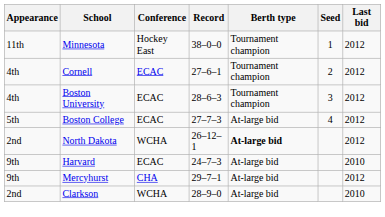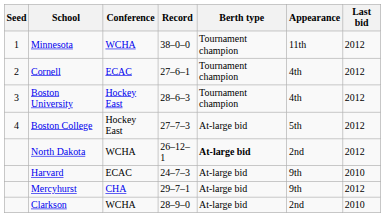 <table class="wikitable">
 <tr>
-<th>Appearance</th>
+<th>Seed</th>
 <th>School</th>
 <th>Conference</th>
 <th>Record</th>
 <th>Berth type</th>
-<th>Seed</th>
+<th>Appearance</th>
 <th>Last bid</th>
 </tr>
 <tr>
-<td>11th</td>
+<td align=center>1</td>
 <td><a href='#'>Minnesota</a></td>
-<td>Hockey East</td>
+<td><a href='#'>WCHA</a></td>
 <td>38–0–0</td>
 <td>Tournament champion</td>
-<td align=center>1</td>
+<td>11th</td>
 <td>2012</td>
 </tr>
 <tr>
-<td>4th</td>
+<td align=center>2</td>
 <td><a href='#'>Cornell</a></td>
 <td><a href='#'>ECAC</a></td>
 <td>27–6–1</td>
 <td>Tournament champion</td>
-<td align=center>2</td>
+<td>4th</td>
 <td>2012</td>
 </tr>
 <tr>
-<td>4th</td>
+<td align=center>3</td>
 <td><a href='#'>Boston University</a></td>
-<td>ECAC</td>
+<td><a href='#'>Hockey East</a></td>
 <td>28–6–3</td>
 <td>Tournament champion</td>
-<td align=center>3</td>
+<td>4th</td>
 <td>2012</td>
 </tr>
 <tr>
-<td>5th</td>
+<td align=center>4</td>
 <td><a href='#'>Boston College</a></td>
-<td>ECAC</td>
+<td>Hockey East</td>
 <td>27–7–3</td>
 <td>At-large bid</td>
-<td align=center>4</td>
+<td>5th</td>
 <td>2012</td>
 </tr>
 <tr>
-<td>2nd</td>
+<td></td>
 <td><a href='#'>North Dakota</a></td>
 <td>WCHA</td>
 <td>26–12–1</td>
 <td><strong>At-large bid</strong></td>
-<td></td>
+<td>2nd</td>
 <td>2012</td>
 </tr>
 <tr>
-<td>9th</td>
+<td></td>
 <td><a href='#'>Harvard</a></td>
 <td>ECAC</td>
 <td>24–7–3</td>
 <td>At-large bid</td>
-<td></td>
+<td>9th</td>
 <td>2010</td>
 </tr>
 <tr>
-<td>9th</td>
+<td></td>
 <td><a href='#'>Mercyhurst</a></td>
 <td><a href='#'>CHA</a></td>
 <td>29–7–1</td>
 <td>At-large bid</td>
-<td></td>
+<td>9th</td>
 <td>2012</td>
 </tr>
 <tr>
-<td>2nd</td>
+<td></td>
 <td><a href='#'>Clarkson</a></td>
 <td>WCHA</td>
 <td>28–9–0</td>
 <td>At-large bid</td>
-<td></td>
+<td>2nd</td>
 <td>2010</td>
 </tr>
 </table>
